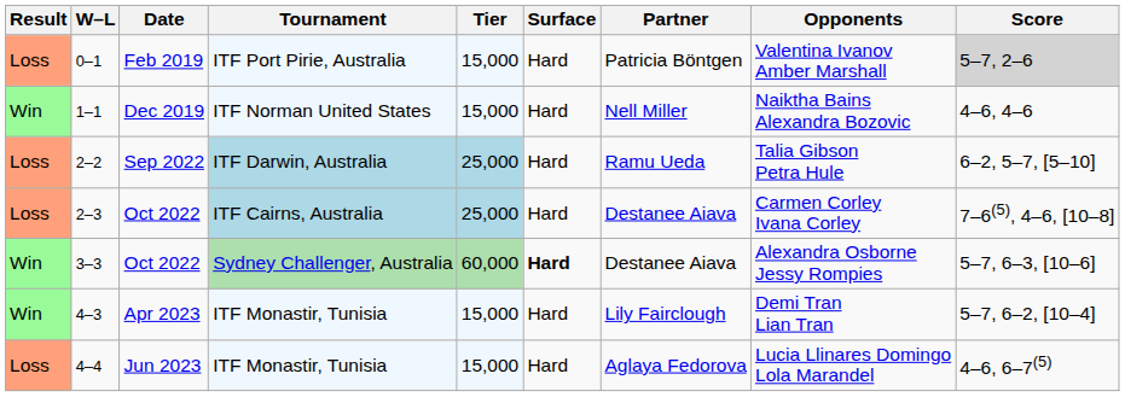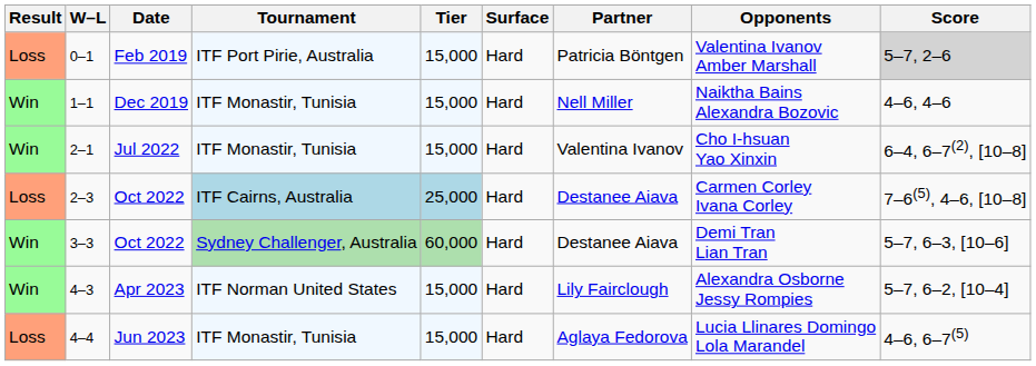 <table class="sortable wikitable">
 <tr>
 <th>Result</th>
 <th class="unsortable">W–L</th>
 <th>Date</th>
 <th>Tournament</th>
 <th>Tier</th>
 <th>Surface</th>
 <th>Partner</th>
 <th>Opponents</th>
 <th class="unsortable">Score</th>
 </tr>
 <tr>
 <td style="background:#ffa07a;">Loss</td>
 <td><small>0–1</small></td>
 <td><a href='#'>Feb 2019</a></td>
 <td style="background:#f0f8ff;">ITF Port Pirie, Australia</td>
 <td style="background:#f0f8ff;">15,000</td>
 <td>Hard</td>
 <td> Patricia Böntgen</td>
 <td> <a href='#'>Valentina Ivanov</a><br> <a href='#'>Amber Marshall</a></td>
 <td style="background: lightgrey;">5–7, 2–6</td>
 </tr>
 <tr>
 <td style="background:#98fb98;">Win</td>
 <td><small>1–1</small></td>
 <td><a href='#'>Dec 2019</a></td>
-<td style="background:#f0f8ff;">ITF Norman United States</td>
+<td style="background:#f0f8ff;">ITF Monastir, Tunisia</td>
 <td style="background:#f0f8ff;">15,000</td>
 <td>Hard</td>
 <td> <a href='#'>Nell Miller</a></td>
 <td> <a href='#'>Naiktha Bains</a> <br>  <a href='#'>Alexandra Bozovic</a></td>
 <td>4–6, 4–6</td>
 </tr>
 <tr>
-<td style="background:#ffa07a;">Loss</td>
-<td><small>2–2</small></td>
-<td><a href='#'>Sep 2022</a></td>
-<td style="background:lightblue;">ITF Darwin, Australia</td>
-<td style="background:lightblue;">25,000</td>
+<td style="background:#98fb98;">Win</td>
+<td><small>2–1</small></td>
+<td><a href='#'>Jul 2022</a></td>
+<td style="background:#f0f8ff;">ITF Monastir, Tunisia</td>
+<td style="background:#f0f8ff;">15,000</td>
 <td>Hard</td>
-<td> <a href='#'>Ramu Ueda</a></td>
-<td> <a href='#'>Talia Gibson</a> <br>  <a href='#'>Petra Hule</a></td>
-<td>6–2, 5–7, [5–10]</td>
+<td> Valentina Ivanov</td>
+<td> <a href='#'>Cho I-hsuan</a> <br>  <a href='#'>Yao Xinxin</a></td>
+<td>6–4, 6–7<sup>(2)</sup>, [10–8]</td>
 </tr>
 <tr>
 <td style="background:#ffa07a;">Loss</td>
 <td><small>2–3</small></td>
 <td><a href='#'>Oct 2022</a></td>
 <td style="background:lightblue;">ITF Cairns, Australia</td>
 <td style="background:lightblue;">25,000</td>
 <td>Hard</td>
 <td> <a href='#'>Destanee Aiava</a></td>
 <td> <a href='#'>Carmen Corley</a><br> <a href='#'>Ivana Corley</a></td>
 <td>7–6<sup>(5)</sup>, 4–6, [10–8]</td>
 </tr>
 <tr>
 <td style="background:#98fb98;">Win</td>
 <td><small>3–3</small></td>
 <td><a href='#'>Oct 2022</a></td>
 <td style="background:#addfad;"><a href='#'>Sydney Challenger</a>, Australia</td>
 <td style="background:#addfad;">60,000</td>
-<td><strong>Hard</strong></td>
+<td>Hard</td>
 <td> Destanee Aiava</td>
-<td> <a href='#'>Alexandra Osborne</a> <br>  <a href='#'>Jessy Rompies</a></td>
+<td> <a href='#'>Demi Tran</a> <br>  <a href='#'>Lian Tran</a></td>
 <td>5–7, 6–3, [10–6]</td>
 </tr>
 <tr>
 <td style="background:#98fb98;">Win</td>
 <td><small>4–3</small></td>
 <td><a href='#'>Apr 2023</a></td>
-<td style="background:#f0f8ff;">ITF Monastir, Tunisia</td>
+<td style="background:#f0f8ff;">ITF Norman United States</td>
 <td style="background:#f0f8ff;">15,000</td>
 <td>Hard</td>
 <td> <a href='#'>Lily Fairclough</a></td>
-<td> <a href='#'>Demi Tran</a> <br>  <a href='#'>Lian Tran</a></td>
+<td> <a href='#'>Alexandra Osborne</a> <br>  <a href='#'>Jessy Rompies</a></td>
 <td>5–7, 6–2, [10–4]</td>
 </tr>
 <tr>
 <td style="background:#ffa07a;">Loss</td>
 <td><small>4–4</small></td>
 <td><a href='#'>Jun 2023</a></td>
 <td style="background:#f0f8ff;">ITF Monastir, Tunisia</td>
 <td style="background:#f0f8ff;">15,000</td>
 <td>Hard</td>
 <td> <a href='#'>Aglaya Fedorova</a></td>
 <td> <a href='#'>Lucia Llinares Domingo</a> <br>  <a href='#'>Lola Marandel</a></td>
 <td>4–6, 6–7<sup>(5)</sup></td>
 </tr>
 </table>
